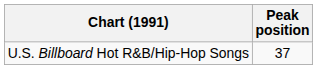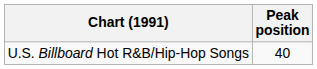 <table class="wikitable sortable">
 <tr>
 <th align="left">Chart (1991)</th>
 <th style="text-align:center;">Peak<br>position</th>
 </tr>
 <tr>
 <td align="left">U.S. <em>Billboard</em> Hot R&B/Hip-Hop Songs</td>
-<td style="text-align:center;">37</td>
+<td style="text-align:center;">40</td>
 </tr>
 </table>
